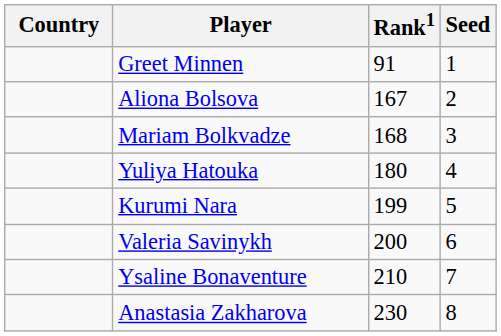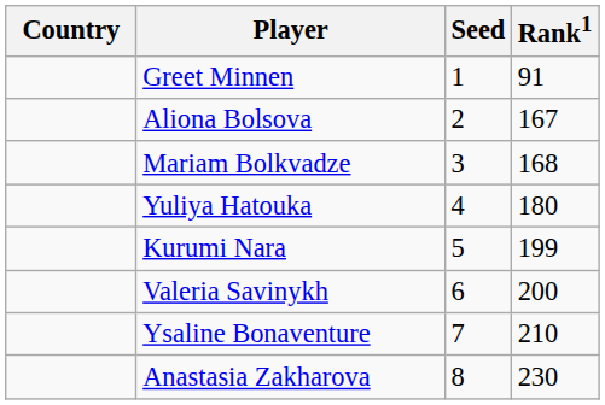 <table class="sortable wikitable">
 <tr>
 <th width="70">Country</th>
 <th width="175">Player</th>
+<th>Seed</th>
 <th>Rank<sup>1</sup></th>
-<th>Seed</th>
 </tr>
 <tr>
 <td></td>
 <td><a href='#'>Greet Minnen</a></td>
+<td>1</td>
 <td>91</td>
-<td>1</td>
 </tr>
 <tr>
 <td></td>
 <td><a href='#'>Aliona Bolsova</a></td>
+<td>2</td>
 <td>167</td>
-<td>2</td>
 </tr>
 <tr>
 <td></td>
 <td><a href='#'>Mariam Bolkvadze</a></td>
+<td>3</td>
 <td>168</td>
-<td>3</td>
 </tr>
 <tr>
 <td></td>
 <td><a href='#'>Yuliya Hatouka</a></td>
+<td>4</td>
 <td>180</td>
-<td>4</td>
 </tr>
 <tr>
 <td></td>
 <td><a href='#'>Kurumi Nara</a></td>
+<td>5</td>
 <td>199</td>
-<td>5</td>
 </tr>
 <tr>
 <td></td>
 <td><a href='#'>Valeria Savinykh</a></td>
+<td>6</td>
 <td>200</td>
-<td>6</td>
 </tr>
 <tr>
 <td></td>
 <td><a href='#'>Ysaline Bonaventure</a></td>
+<td>7</td>
 <td>210</td>
-<td>7</td>
 </tr>
 <tr>
 <td></td>
 <td><a href='#'>Anastasia Zakharova</a></td>
+<td>8</td>
 <td>230</td>
-<td>8</td>
 </tr>
 </table>
